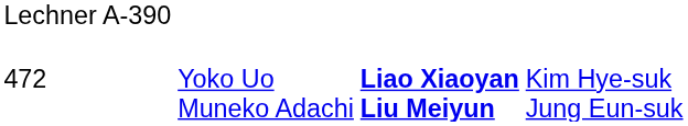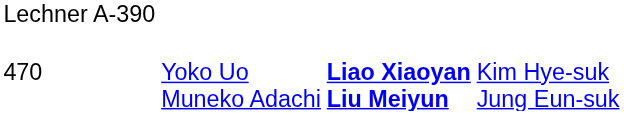 <table>
 <tr>
 <td>Lechner A-390<br></td>
 <td></td>
 <td></td>
 <td></td>
 </tr>
 <tr>
-<td>472<br></td>
+<td>470<br></td>
 <td><br><a href='#'>Yoko Uo</a><br><a href='#'>Muneko Adachi</a></td>
 <td><strong><br><a href='#'>Liao Xiaoyan</a><br><a href='#'>Liu Meiyun</a></strong></td>
 <td><br><a href='#'>Kim Hye-suk</a><br><a href='#'>Jung Eun-suk</a></td>
 </tr>
 </table>
